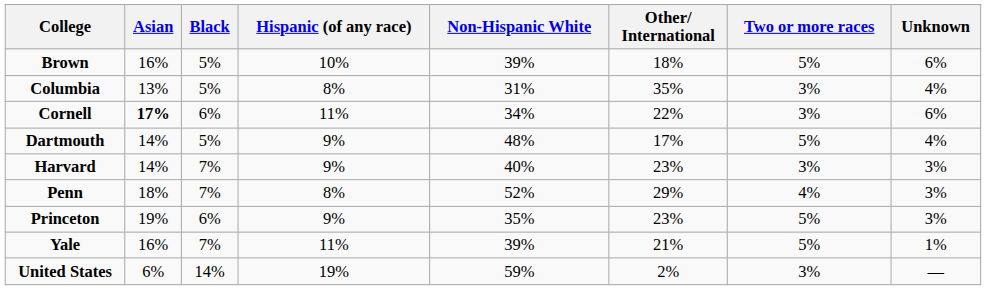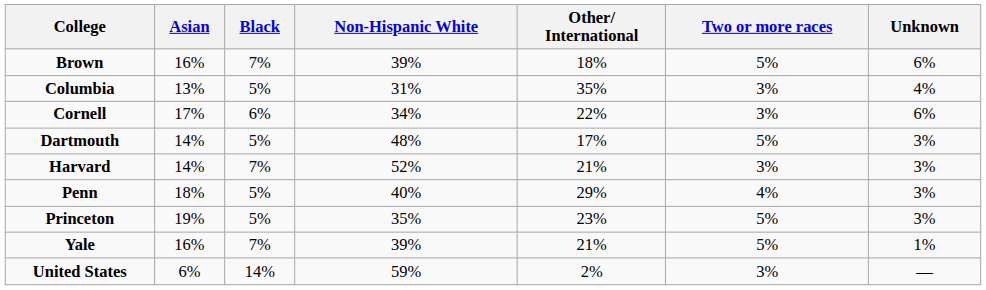 <table class="wikitable sortable" style="margin:auto; text-align:center; width:75%">
 <tr>
 <th>College</th>
 <th><a href='#'>Asian</a></th>
 <th><a href='#'>Black</a></th>
-<th><a href='#'>Hispanic</a> (of any race)</th>
 <th><a href='#'>Non-Hispanic White</a></th>
 <th>Other/<br>International</th>
 <th><a href='#'>Two or more races</a></th>
 <th>Unknown</th>
 </tr>
 <tr>
 <td><strong>Brown</strong></td>
 <td>16%</td>
-<td>5%</td>
-<td>10%</td>
+<td>7%</td>
 <td>39%</td>
 <td>18%</td>
 <td>5%</td>
 <td>6%</td>
 </tr>
 <tr>
 <td><strong>Columbia</strong></td>
 <td>13%</td>
 <td>5%</td>
-<td>8%</td>
 <td>31%</td>
 <td>35%</td>
 <td>3%</td>
 <td>4%</td>
 </tr>
 <tr>
 <td><strong>Cornell</strong></td>
-<td><strong>17%</strong></td>
+<td>17%</td>
 <td>6%</td>
-<td>11%</td>
 <td>34%</td>
 <td>22%</td>
 <td>3%</td>
 <td>6%</td>
 </tr>
 <tr>
 <td><strong>Dartmouth</strong></td>
 <td>14%</td>
 <td>5%</td>
-<td>9%</td>
 <td>48%</td>
 <td>17%</td>
 <td>5%</td>
-<td>4%</td>
+<td>3%</td>
 </tr>
 <tr>
 <td><strong>Harvard</strong></td>
 <td>14%</td>
 <td>7%</td>
-<td>9%</td>
-<td>40%</td>
-<td>23%</td>
+<td>52%</td>
+<td>21%</td>
 <td>3%</td>
 <td>3%</td>
 </tr>
 <tr>
 <td><strong>Penn</strong></td>
 <td>18%</td>
-<td>7%</td>
-<td>8%</td>
-<td>52%</td>
+<td>5%</td>
+<td>40%</td>
 <td>29%</td>
 <td>4%</td>
 <td>3%</td>
 </tr>
 <tr>
 <td><strong>Princeton</strong></td>
 <td>19%</td>
-<td>6%</td>
-<td>9%</td>
+<td>5%</td>
 <td>35%</td>
 <td>23%</td>
 <td>5%</td>
 <td>3%</td>
 </tr>
 <tr>
 <td><strong>Yale</strong></td>
 <td>16%</td>
 <td>7%</td>
-<td>11%</td>
 <td>39%</td>
 <td>21%</td>
 <td>5%</td>
 <td>1%</td>
 </tr>
 <tr>
 <td><strong>United States</strong></td>
 <td>6%</td>
 <td>14%</td>
-<td>19%</td>
 <td>59%</td>
 <td>2%</td>
 <td>3%</td>
 <td>—</td>
 </tr>
 </table>
